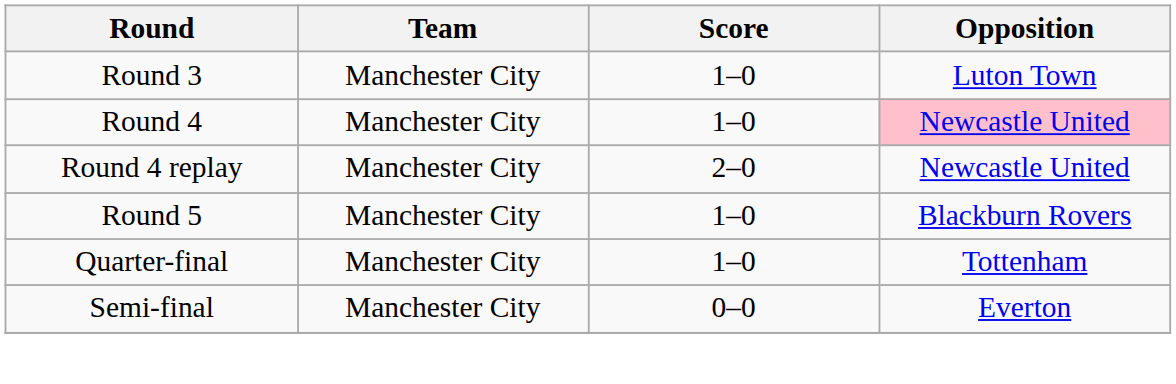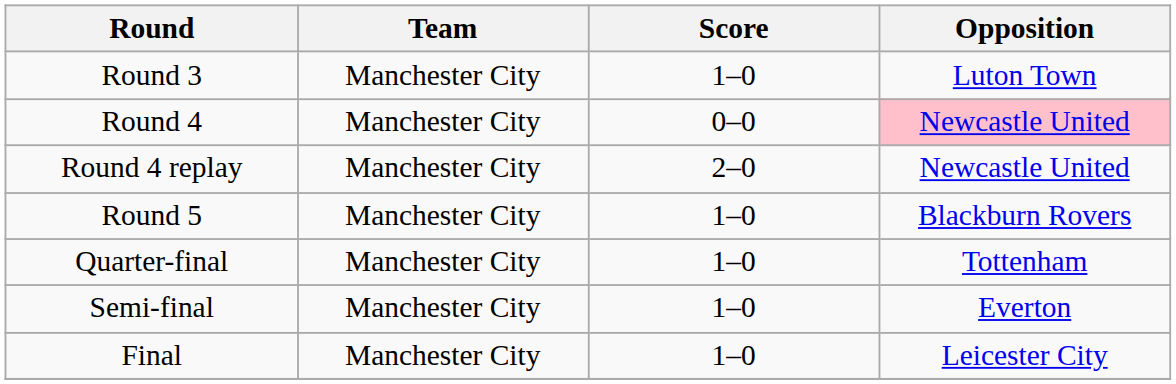 <table class="wikitable" style="text-align:center;margin-left:1em;float:right" width=40%;>
 <tr>
 <th width=15%>Round</th>
 <th width=15%>Team</th>
 <th width=15%>Score</th>
 <th width=15%>Opposition</th>
 </tr>
 <tr>
 <td style="text-align:center;">Round 3</td>
 <td>Manchester City</td>
 <td>1–0</td>
 <td><a href='#'>Luton Town</a></td>
 </tr>
 <tr>
 <td style="text-align:center;">Round 4</td>
 <td>Manchester City</td>
-<td>1–0</td>
+<td>0–0</td>
 <td style="background: pink;"><a href='#'>Newcastle United</a></td>
 </tr>
 <tr>
 <td style="text-align:center;">Round 4 replay</td>
 <td>Manchester City</td>
 <td>2–0</td>
 <td><a href='#'>Newcastle United</a></td>
 </tr>
 <tr>
 <td style="text-align:center;">Round 5</td>
 <td>Manchester City</td>
 <td>1–0</td>
 <td><a href='#'>Blackburn Rovers</a></td>
 </tr>
 <tr>
 <td style="text-align:center;">Quarter-final</td>
 <td>Manchester City</td>
 <td>1–0</td>
 <td><a href='#'>Tottenham</a></td>
 </tr>
 <tr>
 <td style="text-align:center;">Semi-final</td>
 <td>Manchester City</td>
-<td>0–0</td>
+<td>1–0</td>
 <td><a href='#'>Everton</a></td>
+</tr>
+<tr>
+<td style="text-align:center;">Final</td>
+<td>Manchester City</td>
+<td>1–0</td>
+<td><a href='#'>Leicester City</a></td>
 </tr>
 <tr>
 </tr>
 </table>
